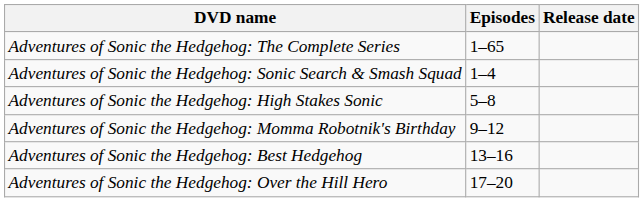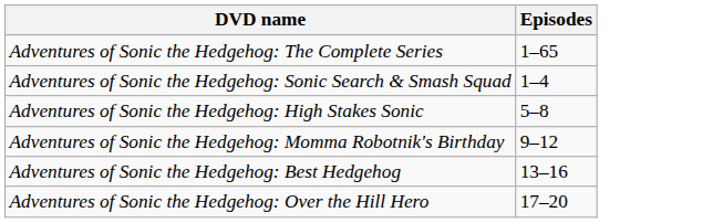 <table class="wikitable">
 <tr>
 <th>DVD name</th>
 <th>Episodes</th>
-<th>Release date</th>
 </tr>
 <tr>
 <td><em>Adventures of Sonic the Hedgehog: The Complete Series</em></td>
 <td>1–65</td>
-<td></td>
 </tr>
 <tr>
 <td><em>Adventures of Sonic the Hedgehog: Sonic Search & Smash Squad</em></td>
 <td>1–4</td>
-<td></td>
 </tr>
 <tr>
 <td><em>Adventures of Sonic the Hedgehog: High Stakes Sonic</em></td>
 <td>5–8</td>
-<td></td>
 </tr>
 <tr>
 <td><em>Adventures of Sonic the Hedgehog: Momma Robotnik's Birthday</em></td>
 <td>9–12</td>
-<td></td>
 </tr>
 <tr>
 <td><em>Adventures of Sonic the Hedgehog: Best Hedgehog</em></td>
 <td>13–16</td>
-<td></td>
 </tr>
 <tr>
 <td><em>Adventures of Sonic the Hedgehog: Over the Hill Hero</em></td>
 <td>17–20</td>
-<td></td>
 </tr>
 </table>
